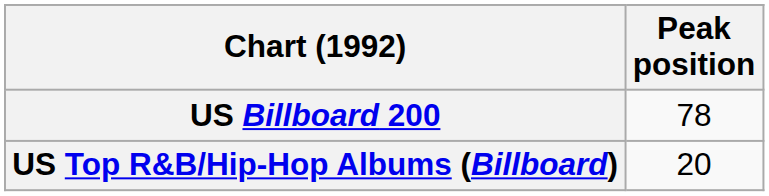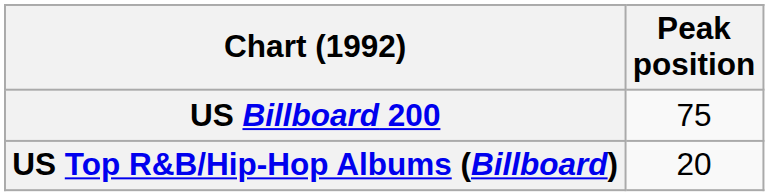 <table class="wikitable sortable plainrowheaders" style="text-align:center">
 <tr>
 <th scope="col">Chart (1992)</th>
 <th scope="col">Peak<br> position</th>
 </tr>
 <tr>
 <th scope="row">US <a href='#'><em>Billboard</em> 200</a></th>
-<td>78</td>
+<td>75</td>
 </tr>
 <tr>
 <th scope="row">US <a href='#'>Top R&B/Hip-Hop Albums</a> (<em><a href='#'>Billboard</a></em>)</th>
 <td>20</td>
 </tr>
 </table>
